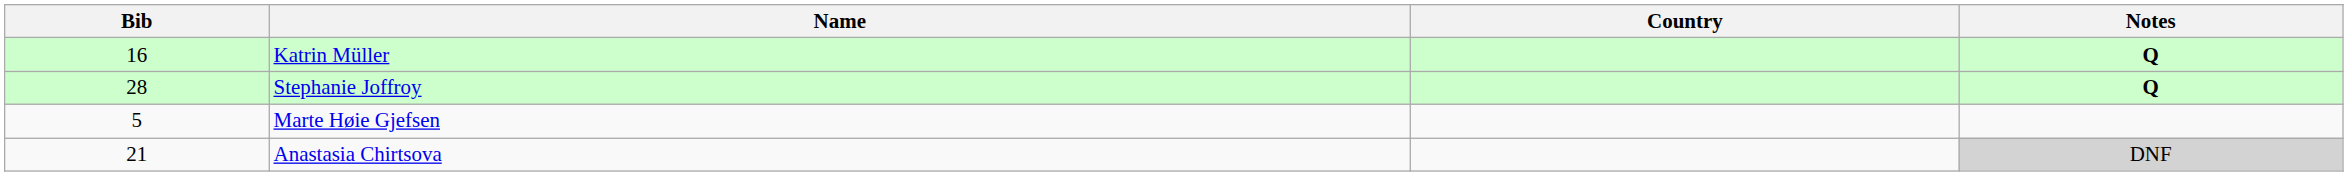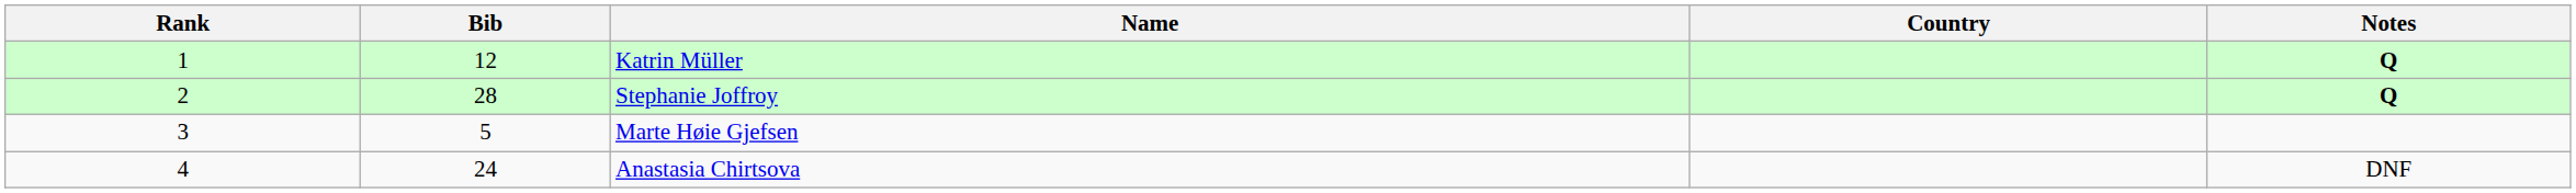 <table class="wikitable" style="text-align:center;" width=90%>
 <tr>
+<th>Rank</th>
 <th>Bib</th>
 <th>Name</th>
 <th>Country</th>
 <th>Notes</th>
 </tr>
 <tr bgcolor="ccffcc">
-<td>16</td>
+<td>1</td>
+<td>12</td>
 <td align=left><a href='#'>Katrin Müller</a></td>
 <td align=left></td>
 <td><strong>Q</strong></td>
 </tr>
 <tr bgcolor="ccffcc">
+<td>2</td>
 <td>28</td>
 <td align=left><a href='#'>Stephanie Joffroy</a></td>
 <td align=left></td>
 <td><strong>Q</strong></td>
 </tr>
 <tr>
+<td>3</td>
 <td>5</td>
 <td align=left><a href='#'>Marte Høie Gjefsen</a></td>
 <td align=left></td>
 <td></td>
 </tr>
 <tr>
-<td>21</td>
+<td>4</td>
+<td>24</td>
 <td align=left><a href='#'>Anastasia Chirtsova</a></td>
 <td align=left></td>
-<td style="background: lightgrey;">DNF</td>
+<td>DNF</td>
 </tr>
 </table>
